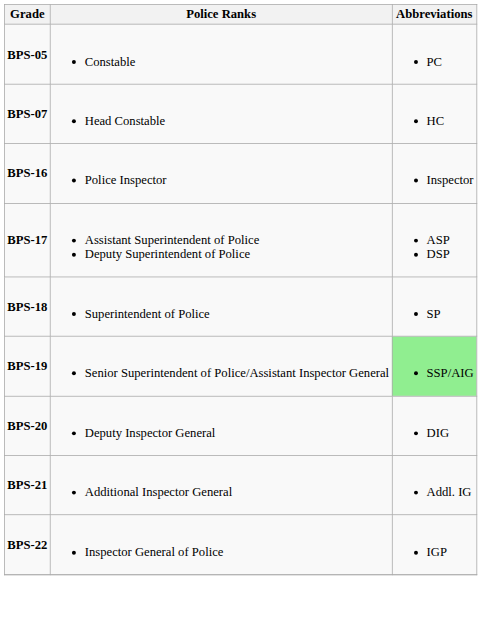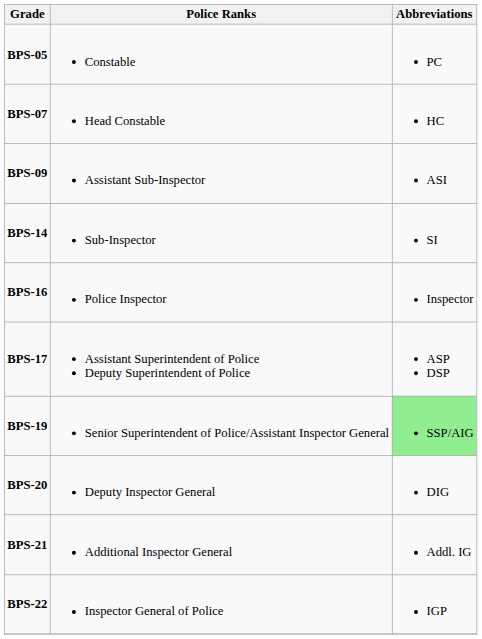 <table class="wikitable">
 <tr>
 <th>Grade</th>
 <th>Police Ranks</th>
 <th>Abbreviations</th>
 </tr>
 <tr>
 <td><strong>BPS-05</strong></td>
 <td><br><ul><li>Constable</li></ul></td>
 <td><br><ul><li>PC</li></ul></td>
 </tr>
 <tr>
 <td><strong>BPS-07</strong></td>
 <td><br><ul><li>Head Constable</li></ul></td>
 <td><br><ul><li>HC</li></ul></td>
 </tr>
 <tr>
+<td><strong>BPS-09</strong></td>
+<td><br><ul><li>Assistant Sub-Inspector</li></ul></td>
+<td><br><ul><li>ASI</li></ul></td>
+</tr>
+<tr>
+<td><strong>BPS-14</strong></td>
+<td><br><ul><li>Sub-Inspector</li></ul></td>
+<td><br><ul><li>SI</li></ul></td>
+</tr>
+<tr>
 <td><strong>BPS-16</strong></td>
 <td><br><ul><li>Police Inspector</li></ul></td>
 <td><br><ul><li>Inspector</li></ul></td>
 </tr>
 <tr>
 <td><strong>BPS-17</strong></td>
 <td><br><ul><li>Assistant Superintendent of Police</li><li>Deputy Superintendent of Police</li></ul></td>
 <td><br><ul><li>ASP</li><li>DSP</li></ul></td>
-</tr>
-<tr>
-<td><strong>BPS-18</strong></td>
-<td><br><ul><li>Superintendent of Police</li></ul></td>
-<td><br><ul><li>SP</li></ul></td>
 </tr>
 <tr>
 <td><strong>BPS-19</strong></td>
 <td><br><ul><li>Senior Superintendent of Police/Assistant Inspector General</li></ul></td>
 <td style="background: lightgreen;"><br><ul><li>SSP/AIG</li></ul></td>
 </tr>
 <tr>
 <td><strong>BPS-20</strong></td>
 <td><br><ul><li>Deputy Inspector General</li></ul></td>
 <td><br><ul><li>DIG</li></ul></td>
 </tr>
 <tr>
 <td><strong>BPS-21</strong></td>
 <td><br><ul><li>Additional Inspector General</li></ul></td>
 <td><br><ul><li>Addl. IG</li></ul></td>
 </tr>
 <tr>
 <td><strong>BPS-22</strong></td>
 <td><br><ul><li>Inspector General of Police</li></ul></td>
 <td><br><ul><li>IGP</li></ul></td>
 </tr>
 <tr>
 </tr>
 </table>
